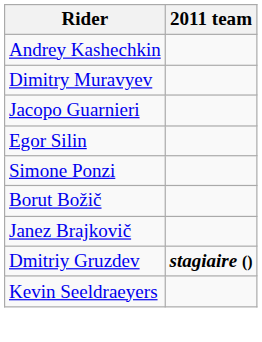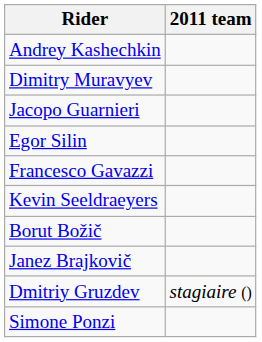 <table class="wikitable">
 <tr>
 <th>Rider</th>
 <th>2011 team</th>
 </tr>
 <tr>
 <td><a href='#'>Andrey Kashechkin</a></td>
 <td></td>
 </tr>
 <tr>
 <td><a href='#'>Dimitry Muravyev</a></td>
 <td></td>
 </tr>
 <tr>
 <td><a href='#'>Jacopo Guarnieri</a></td>
 <td></td>
 </tr>
 <tr>
 <td><a href='#'>Egor Silin</a></td>
 <td></td>
 </tr>
 <tr>
-<td><a href='#'>Simone Ponzi</a></td>
+<td><a href='#'>Francesco Gavazzi</a></td>
+<td></td>
+</tr>
+<tr>
+<td><a href='#'>Kevin Seeldraeyers</a></td>
 <td></td>
 </tr>
 <tr>
 <td><a href='#'>Borut Božič</a></td>
 <td></td>
 </tr>
 <tr>
 <td><a href='#'>Janez Brajkovič</a></td>
 <td></td>
 </tr>
 <tr>
 <td><a href='#'>Dmitriy Gruzdev</a></td>
-<td><strong><em>stagiaire</em> <small>()</small></strong></td>
+<td><em>stagiaire</em> <small>()</small></td>
 </tr>
 <tr>
-<td><a href='#'>Kevin Seeldraeyers</a></td>
+<td><a href='#'>Simone Ponzi</a></td>
 <td></td>
 </tr>
 </table>
